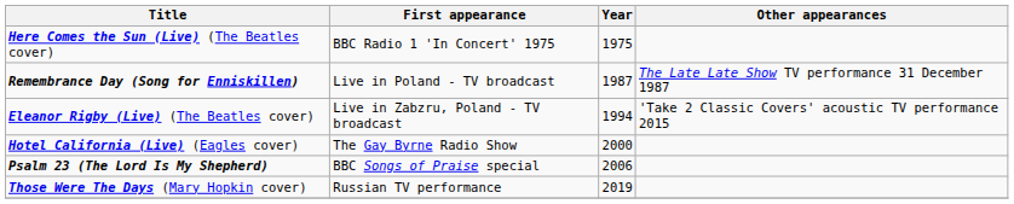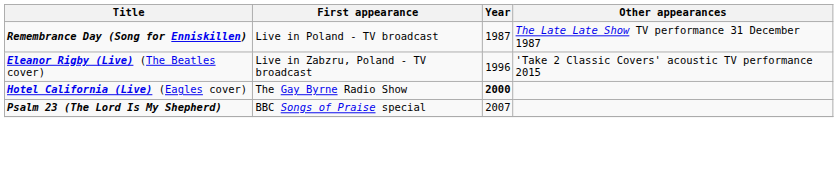 <table class="wikitable sortable" border="1" style="font-size: 85%;">
 <tr>
 <th>Title</th>
 <th>First appearance</th>
 <th>Year</th>
 <th>Other appearances</th>
-</tr>
-<tr>
-<td><strong><em><a href='#'>Here Comes the Sun (Live)</a></em></strong> (<a href='#'>The Beatles</a> cover)</td>
-<td>BBC Radio 1 'In Concert' 1975</td>
-<td>1975</td>
-<td></td>
 </tr>
 <tr>
 <td><strong><em>Remembrance Day (Song for <a href='#'>Enniskillen</a>)</em></strong></td>
 <td>Live in Poland - TV broadcast</td>
 <td>1987</td>
 <td><em><a href='#'>The Late Late Show</a></em> TV performance 31 December 1987</td>
 </tr>
 <tr>
 <td><strong><em><a href='#'>Eleanor Rigby (Live)</a></em></strong> (<a href='#'>The Beatles</a> cover)</td>
 <td>Live in Zabzru, Poland - TV broadcast</td>
-<td>1994</td>
+<td>1996</td>
 <td>'Take 2 Classic Covers' acoustic TV performance 2015</td>
 </tr>
 <tr>
 <td><strong><em><a href='#'>Hotel California (Live)</a></em></strong> (<a href='#'>Eagles</a> cover)</td>
 <td>The <a href='#'>Gay Byrne</a> Radio Show</td>
-<td>2000</td>
+<td><strong>2000</strong></td>
 <td></td>
 </tr>
 <tr>
 <td><strong><em>Psalm 23 (The Lord Is My Shepherd)</em></strong></td>
 <td>BBC <em><a href='#'>Songs of Praise</a></em> special</td>
-<td>2006</td>
-<td></td>
-</tr>
-<tr>
-<td><strong><em><a href='#'>Those Were The Days</a></em></strong> (<a href='#'>Mary Hopkin</a> cover)</td>
-<td>Russian TV performance</td>
-<td>2019</td>
+<td>2007</td>
 <td></td>
 </tr>
 <tr>
 </tr>
 </table>
